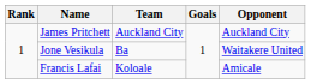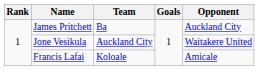 <table class="wikitable" style="text-align:center">
 <tr>
 <th>Rank</th>
 <th>Name</th>
 <th>Team</th>
 <th>Goals</th>
 <th>Opponent</th>
 </tr>
 <tr>
 <td rowspan="3" align=center>1</td>
 <td align="left"> <a href='#'>James Pritchett</a></td>
-<td align="left"> <a href='#'>Auckland City</a></td>
+<td align="left"> <a href='#'>Ba</a></td>
 <td rowspan="3" align=center>1</td>
 <td align="left"> <a href='#'>Auckland City</a></td>
 </tr>
 <tr>
 <td align="left"> <a href='#'>Jone Vesikula</a></td>
-<td align="left"> <a href='#'>Ba</a></td>
+<td align="left"> <a href='#'>Auckland City</a></td>
 <td align="left"> <a href='#'>Waitakere United</a></td>
 </tr>
 <tr>
 <td align="left"> <a href='#'>Francis Lafai</a></td>
 <td align="left"> <a href='#'>Koloale</a></td>
 <td align="left"> <a href='#'>Amicale</a></td>
 </tr>
 </table>
